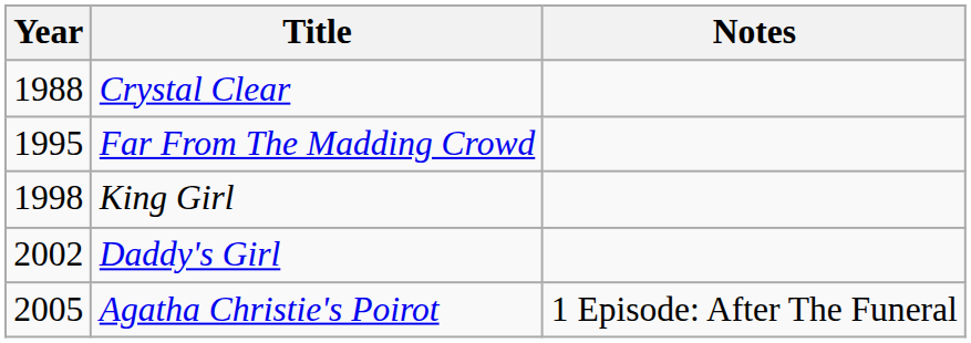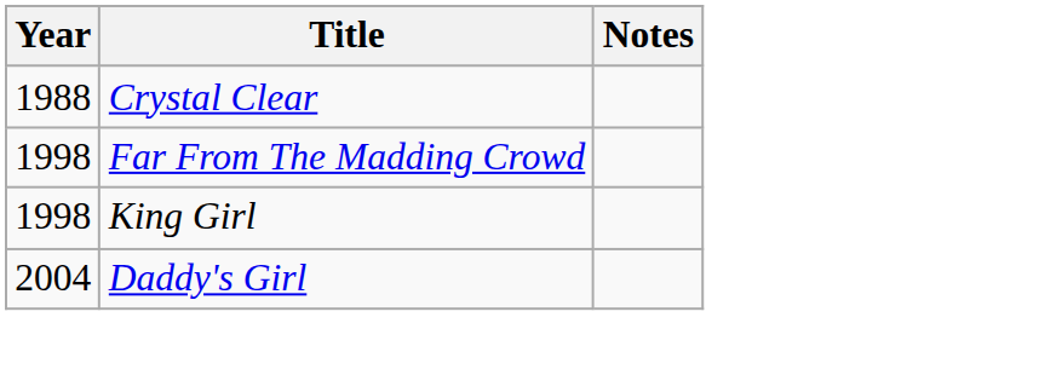 <table class= "wikitable">
 <tr>
 <th>Year</th>
 <th>Title</th>
 <th>Notes</th>
 </tr>
 <tr>
 <td>1988</td>
 <td><a href='#'><em>Crystal Clear</em></a></td>
 <td></td>
 </tr>
 <tr>
-<td>1995</td>
+<td>1998</td>
 <td><a href='#'><em>Far From The Madding Crowd</em></a></td>
 <td></td>
 </tr>
 <tr>
 <td>1998</td>
 <td><em>King Girl</em></td>
 <td></td>
 </tr>
 <tr>
-<td>2002</td>
+<td>2004</td>
 <td><a href='#'><em>Daddy's Girl</em></a></td>
 <td></td>
 </tr>
-<tr>
-<td>2005</td>
-<td><em><a href='#'>Agatha Christie's Poirot</a></em></td>
-<td>1 Episode: After The Funeral</td>
-</tr>
 </table>
